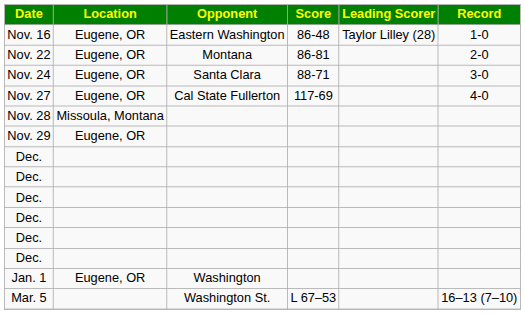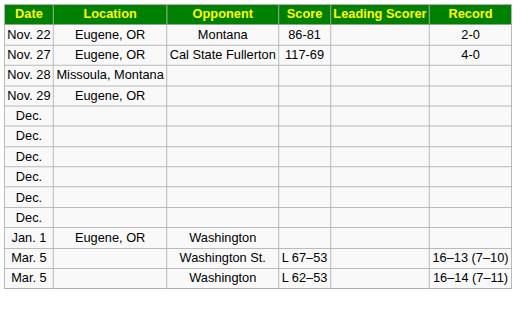 <table class="wikitable" style="text-align:center">
 <tr>
 <th style=" background:green;color:yellow;">Date</th>
 <th style=" background:green;color:yellow;">Location</th>
 <th style=" background:green;color:yellow;">Opponent</th>
 <th style=" background:green;color:yellow;">Score</th>
 <th style=" background:green;color:yellow;">Leading Scorer</th>
 <th style=" background:green;color:yellow;">Record</th>
 </tr>
 <tr>
-<td>Nov. 16</td>
-<td>Eugene, OR</td>
-<td>Eastern Washington</td>
-<td>86-48</td>
-<td>Taylor Lilley (28)</td>
-<td>1-0</td>
-</tr>
-<tr>
 <td>Nov. 22</td>
 <td>Eugene, OR</td>
 <td>Montana</td>
 <td>86-81</td>
 <td></td>
 <td>2-0</td>
-</tr>
-<tr>
-<td>Nov. 24</td>
-<td>Eugene, OR</td>
-<td>Santa Clara</td>
-<td>88-71</td>
-<td></td>
-<td>3-0</td>
 </tr>
 <tr>
 <td>Nov. 27</td>
 <td>Eugene, OR</td>
 <td>Cal State Fullerton</td>
 <td>117-69</td>
 <td></td>
 <td>4-0</td>
 </tr>
 <tr>
 <td>Nov. 28</td>
 <td>Missoula, Montana</td>
 <td></td>
 <td></td>
 <td></td>
 <td></td>
 </tr>
 <tr>
 <td>Nov. 29</td>
 <td>Eugene, OR</td>
 <td></td>
 <td></td>
 <td></td>
 <td></td>
 </tr>
 <tr>
 <td>Dec.</td>
 <td></td>
 <td></td>
 <td></td>
 <td></td>
 <td></td>
 </tr>
 <tr>
 <td>Dec.</td>
 <td></td>
 <td></td>
 <td></td>
 <td></td>
 <td></td>
 </tr>
 <tr>
 <td>Dec.</td>
 <td></td>
 <td></td>
 <td></td>
 <td></td>
 <td></td>
 </tr>
 <tr>
 <td>Dec.</td>
 <td></td>
 <td></td>
 <td></td>
 <td></td>
 <td></td>
 </tr>
 <tr>
 <td>Dec.</td>
 <td></td>
 <td></td>
 <td></td>
 <td></td>
 <td></td>
 </tr>
 <tr>
 <td>Dec.</td>
 <td></td>
 <td></td>
 <td></td>
 <td></td>
 <td></td>
 </tr>
 <tr>
 <td>Jan. 1</td>
 <td>Eugene, OR</td>
 <td>Washington</td>
 <td></td>
 <td></td>
 <td></td>
 </tr>
 <tr>
 <td>Mar. 5</td>
 <td></td>
 <td>Washington St.</td>
 <td>L 67–53</td>
 <td></td>
 <td>16–13 (7–10)</td>
 </tr>
 <tr>
+<td>Mar. 5</td>
+<td></td>
+<td>Washington</td>
+<td>L 62–53</td>
+<td></td>
+<td>16–14 (7–11)</td>
+</tr>
+<tr>
 </tr>
 </table>
